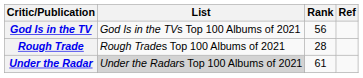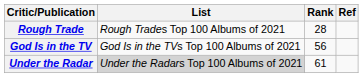 <table class="wikitable plainrowheaders sortable">
 <tr>
 <th>Critic/Publication</th>
 <th>List</th>
 <th>Rank</th>
 <th>Ref</th>
 </tr>
 <tr>
+<th scope="row"><em><a href='#'>Rough Trade</a></em></th>
+<td><em>Rough Trade</em>s Top 100 Albums of 2021</td>
+<td style="text-align:center;">28</td>
+<td style="text-align:center;"></td>
+</tr>
+<tr>
 <th scope="row"><em><a href='#'>God Is in the TV</a></em></th>
 <td><em>God Is in the TV</em>s Top 100 Albums of 2021</td>
 <td style="text-align:center;">56</td>
-<td style="text-align:center;"></td>
-</tr>
-<tr>
-<th scope="row"><em><a href='#'>Rough Trade</a></em></th>
-<td><em>Rough Trade</em>s Top 100 Albums of 2021</td>
-<td style="text-align:center;">28</td>
 <td style="text-align:center;"></td>
 </tr>
 <tr>
 <th scope="row"><em><a href='#'>Under the Radar</a></em></th>
 <td style="background: lightgrey;"><em>Under the Radar</em>s Top 100 Albums of 2021</td>
 <td style="text-align:center;">61</td>
 <td style="text-align:center;"></td>
 </tr>
 </table>
